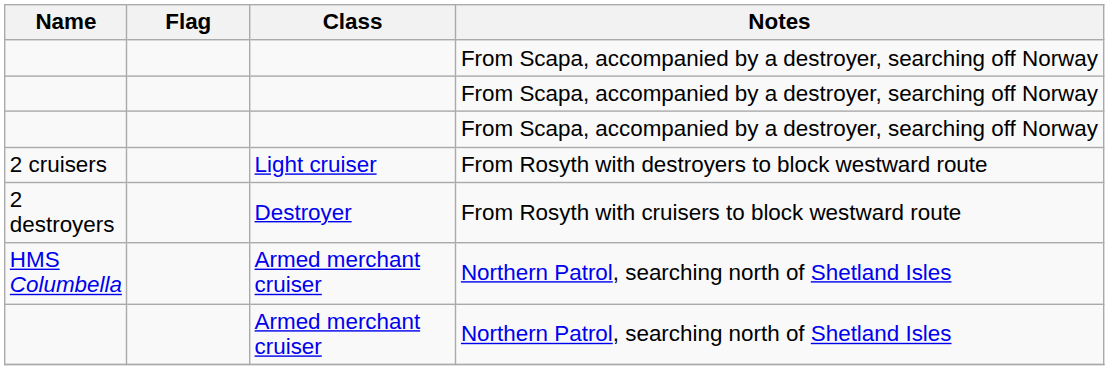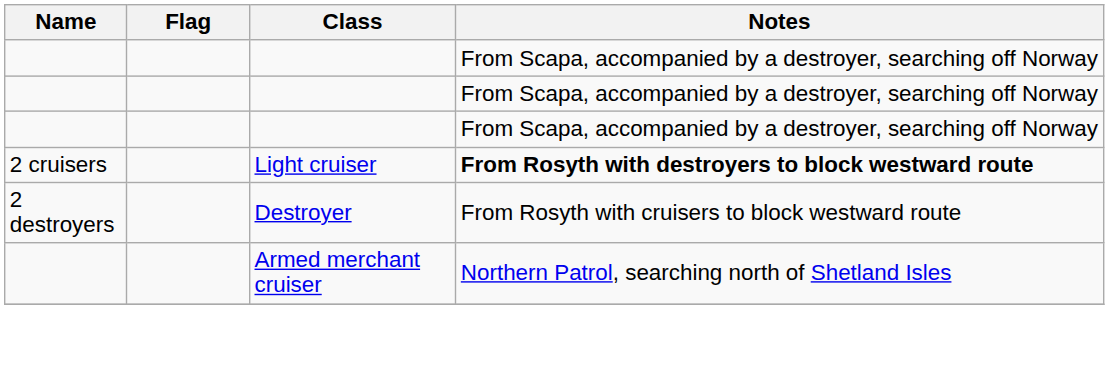 <table class="wikitable sortable">
 <tr>
 <th scope="col" width="80px">Name</th>
 <th scope="col" width="80px">Flag</th>
 <th scope="col" width="140px">Class</th>
 <th>Notes</th>
 </tr>
 <tr>
 <td align="left"></td>
 <td align="left"></td>
 <td align="left"></td>
 <td align="left">From Scapa, accompanied by a destroyer, searching off Norway</td>
 </tr>
 <tr>
 <td align="left"></td>
 <td align="left"></td>
 <td align="left"></td>
 <td align="left">From Scapa, accompanied by a destroyer, searching off Norway</td>
 </tr>
 <tr>
 <td align="left"></td>
 <td align="left"></td>
 <td align="left"></td>
 <td align="left">From Scapa, accompanied by a destroyer, searching off Norway</td>
 </tr>
 <tr>
 <td align="left">2 cruisers</td>
 <td align="left"></td>
 <td align="left"><a href='#'>Light cruiser</a></td>
-<td align="left">From Rosyth with destroyers to block westward route</td>
+<td align="left"><strong>From Rosyth with destroyers to block westward route</strong></td>
 </tr>
 <tr>
 <td align="left">2 destroyers</td>
 <td align="left"></td>
 <td align="left"><a href='#'>Destroyer</a></td>
 <td align="left">From Rosyth with cruisers to block westward route</td>
-</tr>
-<tr>
-<td align="left"><a href='#'>HMS <em>Columbella</em></a></td>
-<td align="left"></td>
-<td align="left"><a href='#'>Armed merchant cruiser</a></td>
-<td align="left"><a href='#'>Northern Patrol</a>, searching north of <a href='#'>Shetland Isles</a></td>
 </tr>
 <tr>
 <td align="left"></td>
 <td align="left"></td>
 <td align="left"><a href='#'>Armed merchant cruiser</a></td>
 <td align="left"><a href='#'>Northern Patrol</a>, searching north of <a href='#'>Shetland Isles</a></td>
 </tr>
 <tr>
 </tr>
 </table>
